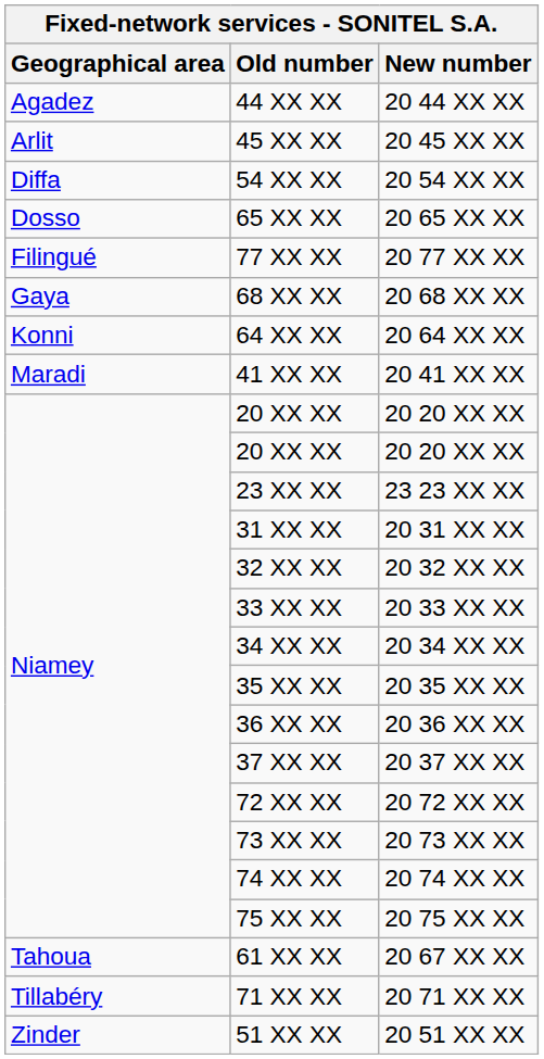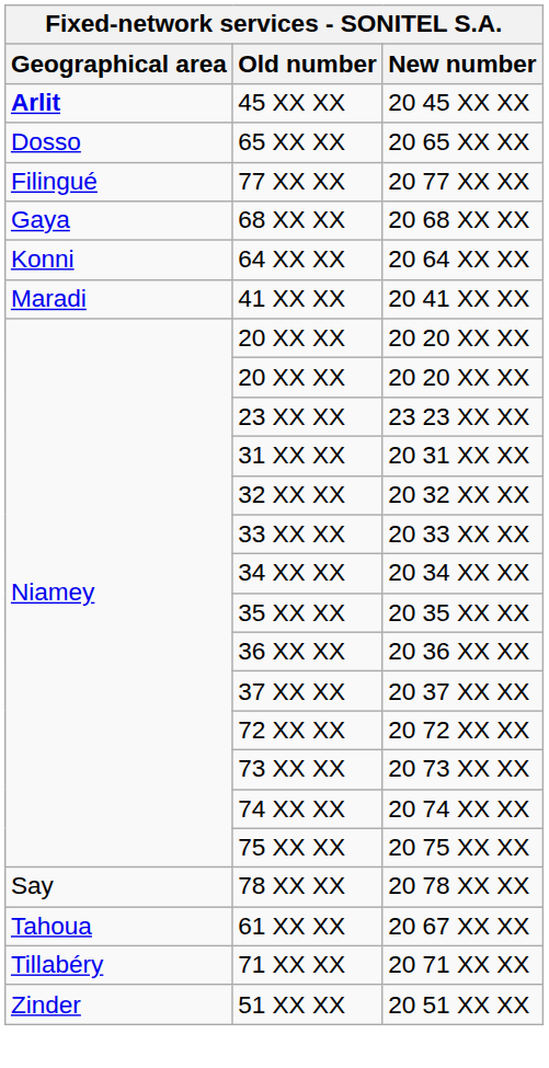 <table class="wikitable" border=1>
 <tr>
 <th colspan="3">Fixed-network services - SONITEL S.A.</th>
 </tr>
 <tr>
 <th>Geographical area</th>
 <th>Old number</th>
 <th>New number</th>
 </tr>
 <tr>
-<td><a href='#'>Agadez</a></td>
-<td>44 XX XX</td>
-<td>20 44 XX XX</td>
-</tr>
-<tr>
-<td><a href='#'>Arlit</a></td>
+<td><strong><a href='#'>Arlit</a></strong></td>
 <td>45 XX XX</td>
 <td>20 45 XX XX</td>
-</tr>
-<tr>
-<td><a href='#'>Diffa</a></td>
-<td>54 XX XX</td>
-<td>20 54 XX XX</td>
 </tr>
 <tr>
 <td><a href='#'>Dosso</a></td>
 <td>65 XX XX</td>
 <td>20 65 XX XX</td>
 </tr>
 <tr>
 <td><a href='#'>Filingué</a></td>
 <td>77 XX XX</td>
 <td>20 77 XX XX</td>
 </tr>
 <tr>
 <td><a href='#'>Gaya</a></td>
 <td>68 XX XX</td>
 <td>20 68 XX XX</td>
 </tr>
 <tr>
 <td><a href='#'>Konni</a></td>
 <td>64 XX XX</td>
 <td>20 64 XX XX</td>
 </tr>
 <tr>
 <td><a href='#'>Maradi</a></td>
 <td>41 XX XX</td>
 <td>20 41 XX XX</td>
 </tr>
 <tr>
 <td rowspan="14"><a href='#'>Niamey</a></td>
 <td>20 XX XX</td>
 <td>20 20 XX XX</td>
 </tr>
 <tr>
 <td>20 XX XX</td>
 <td>20 20 XX XX</td>
 </tr>
 <tr>
 <td>23 XX XX</td>
 <td>23 23 XX XX</td>
 </tr>
 <tr>
 <td>31 XX XX</td>
 <td>20 31 XX XX</td>
 </tr>
 <tr>
 <td>32 XX XX</td>
 <td>20 32 XX XX</td>
 </tr>
 <tr>
 <td>33 XX XX</td>
 <td>20 33 XX XX</td>
 </tr>
 <tr>
 <td>34 XX XX</td>
 <td>20 34 XX XX</td>
 </tr>
 <tr>
 <td>35 XX XX</td>
 <td>20 35 XX XX</td>
 </tr>
 <tr>
 <td>36 XX XX</td>
 <td>20 36 XX XX</td>
 </tr>
 <tr>
 <td>37 XX XX</td>
 <td>20 37 XX XX</td>
 </tr>
 <tr>
 <td>72 XX XX</td>
 <td>20 72 XX XX</td>
 </tr>
 <tr>
 <td>73 XX XX</td>
 <td>20 73 XX XX</td>
 </tr>
 <tr>
 <td>74 XX XX</td>
 <td>20 74 XX XX</td>
 </tr>
 <tr>
 <td>75 XX XX</td>
 <td>20 75 XX XX</td>
 </tr>
 <tr>
+<td>Say</td>
+<td>78 XX XX</td>
+<td>20 78 XX XX</td>
+</tr>
+<tr>
 <td><a href='#'>Tahoua</a></td>
 <td>61 XX XX</td>
 <td>20 67 XX XX</td>
 </tr>
 <tr>
 <td><a href='#'>Tillabéry</a></td>
 <td>71 XX XX</td>
 <td>20 71 XX XX</td>
 </tr>
 <tr>
 <td><a href='#'>Zinder</a></td>
 <td>51 XX XX</td>
 <td>20 51 XX XX</td>
 </tr>
 </table>
